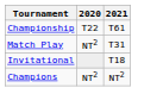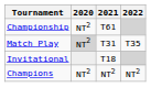 <table class="wikitable" style="text-align:center;">
 <tr>
 <th align="left">Tournament</th>
 <th>2020</th>
 <th>2021</th>
+<th>2022</th>
 </tr>
 <tr>
 <td align="left"><a href='#'>Championship</a></td>
-<td>T22</td>
+<td>NT<sup>2</sup></td>
 <td>T61</td>
+<td colspan=1 style="background:#D3D3D3;"></td>
 </tr>
 <tr>
 <td align="left"><a href='#'>Match Play</a></td>
-<td>NT<sup>2</sup></td>
+<td style="background: lightgrey;">NT<sup>2</sup></td>
 <td>T31</td>
+<td>T35</td>
 </tr>
 <tr>
 <td align="left"><a href='#'>Invitational</a></td>
 <td style="background:#eeeeee;"></td>
 <td>T18</td>
+<td colspan=1 style="background:#D3D3D3;"></td>
 </tr>
 <tr>
 <td align="left"><a href='#'>Champions</a></td>
 <td>NT<sup>2</sup></td>
 <td>NT<sup>2</sup></td>
+<td>NT<sup>2</sup></td>
 </tr>
 </table>
